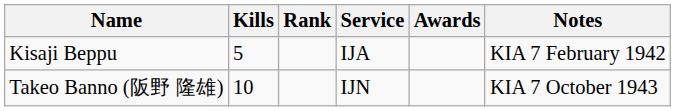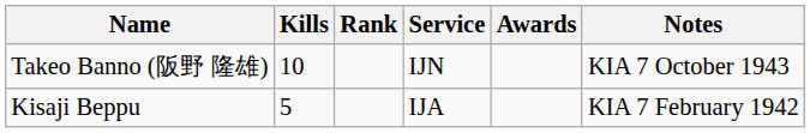 <table class=wikitable>
 <tr>
 <th>Name</th>
 <th>Kills</th>
 <th>Rank</th>
 <th>Service</th>
 <th>Awards</th>
 <th>Notes</th>
 </tr>
 <tr>
+<td>Takeo	Banno (阪野 隆雄)</td>
+<td>10</td>
+<td></td>
+<td>IJN</td>
+<td></td>
+<td>KIA 7 October 1943</td>
+</tr>
+<tr>
 <td>Kisaji Beppu</td>
 <td>5</td>
 <td></td>
 <td>IJA</td>
 <td></td>
 <td>KIA 7 February 1942</td>
 </tr>
-<tr>
-<td>Takeo	Banno (阪野 隆雄)</td>
-<td>10</td>
-<td></td>
-<td>IJN</td>
-<td></td>
-<td>KIA 7 October 1943</td>
-</tr>
 </table>
